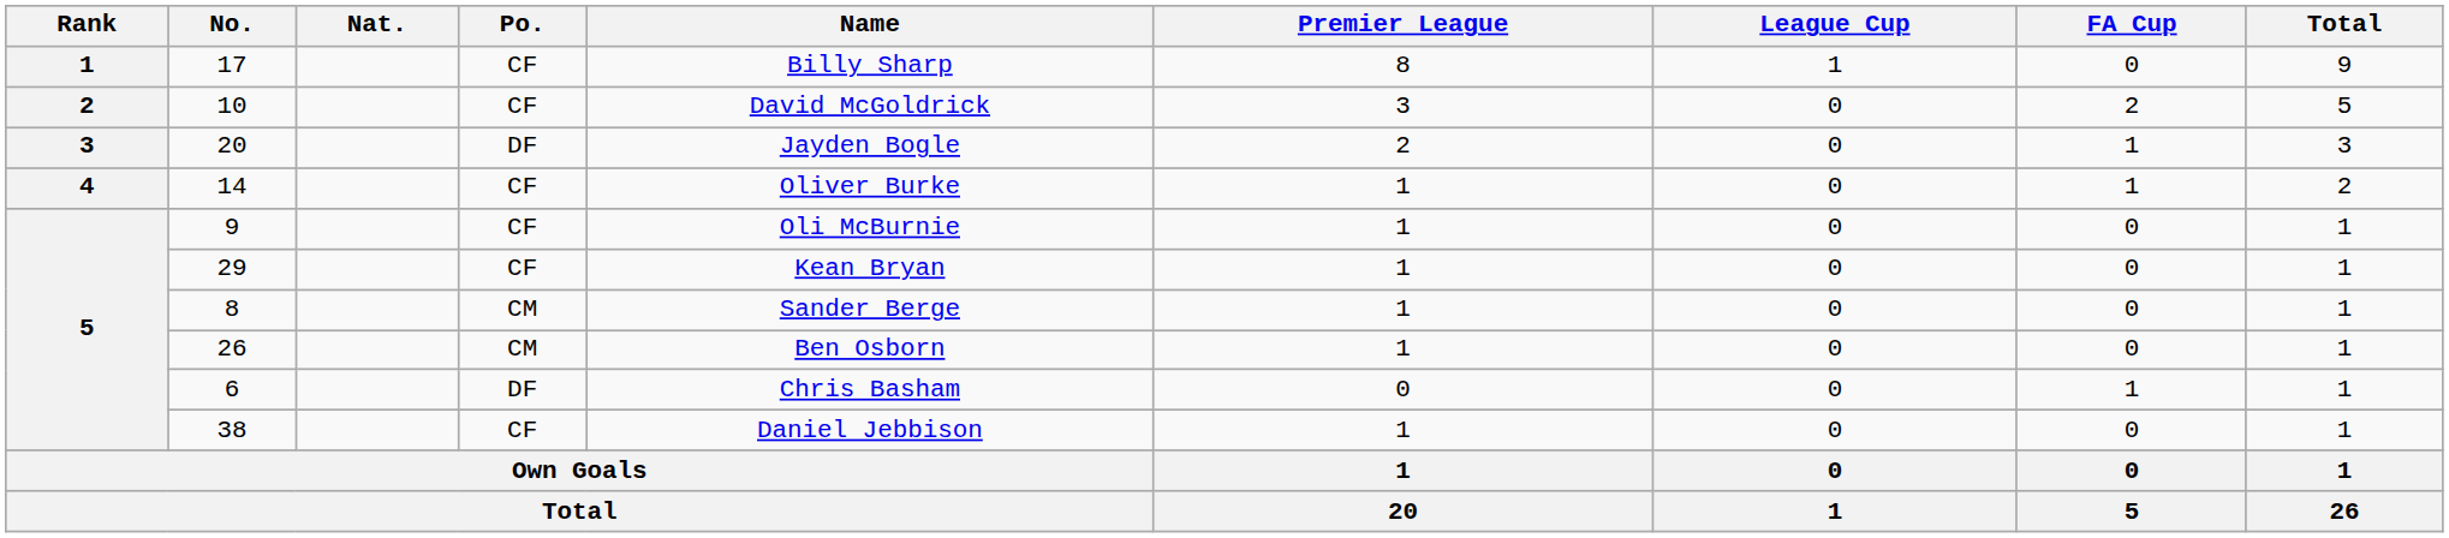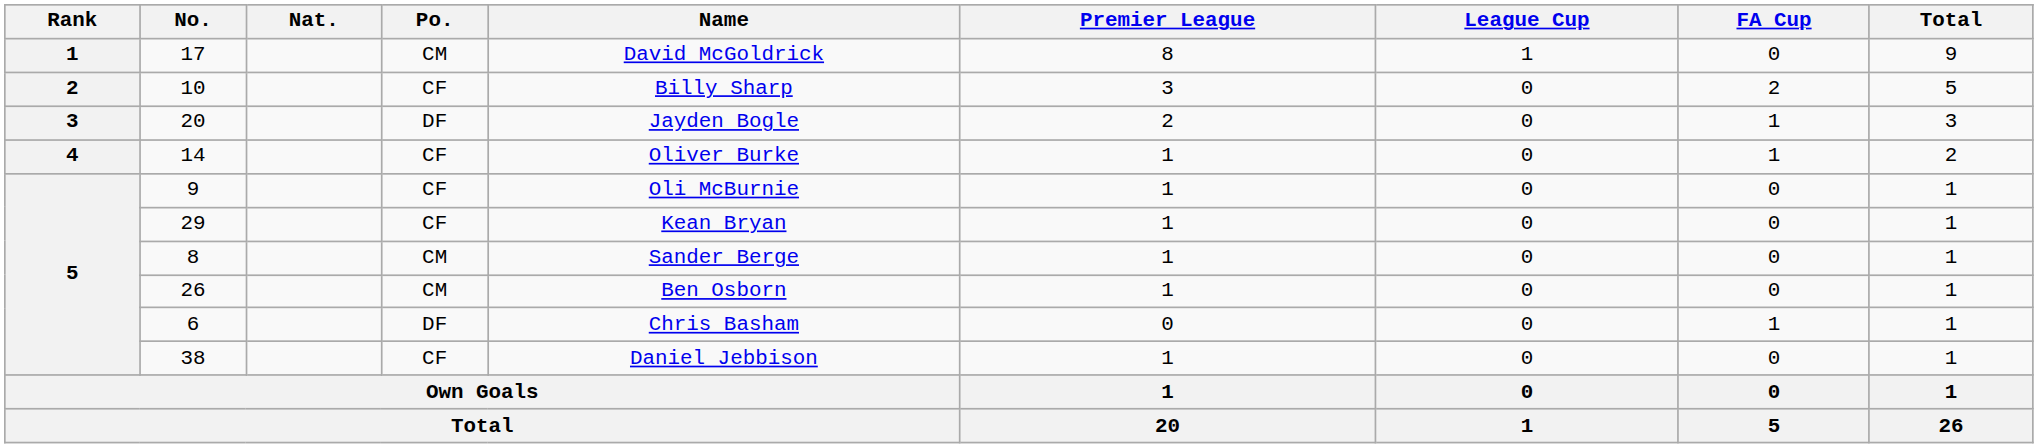 <table class="wikitable" style="text-align:center; font-size:95%; width:95%;">
 <tr>
 <th>Rank</th>
 <th>No.</th>
 <th>Nat.</th>
 <th>Po.</th>
 <th>Name</th>
 <th><a href='#'>Premier League</a></th>
 <th><a href='#'>League Cup</a></th>
 <th><a href='#'>FA Cup</a></th>
 <th>Total</th>
 </tr>
 <tr>
 <th rowspan=1>1</th>
 <td>17</td>
 <td></td>
-<td>CF</td>
-<td><a href='#'>Billy Sharp</a></td>
+<td>CM</td>
+<td><a href='#'>David McGoldrick</a></td>
 <td>8</td>
 <td>1</td>
 <td>0</td>
 <td>9</td>
 </tr>
 <tr>
 <th rowspan=1>2</th>
 <td>10</td>
 <td></td>
 <td>CF</td>
-<td><a href='#'>David McGoldrick</a></td>
+<td><a href='#'>Billy Sharp</a></td>
 <td>3</td>
 <td>0</td>
 <td>2</td>
 <td>5</td>
 </tr>
 <tr>
 <th rowspan=1>3</th>
 <td>20</td>
 <td></td>
 <td>DF</td>
 <td><a href='#'>Jayden Bogle</a></td>
 <td>2</td>
 <td>0</td>
 <td>1</td>
 <td>3</td>
 </tr>
 <tr>
 <th rowspan=1>4</th>
 <td>14</td>
 <td></td>
 <td>CF</td>
 <td><a href='#'>Oliver Burke</a></td>
 <td>1</td>
 <td>0</td>
 <td>1</td>
 <td>2</td>
 </tr>
 <tr>
 <th rowspan=6>5</th>
 <td>9</td>
 <td></td>
 <td>CF</td>
 <td><a href='#'>Oli McBurnie</a></td>
 <td>1</td>
 <td>0</td>
 <td>0</td>
 <td>1</td>
 </tr>
 <tr>
 <td>29</td>
 <td></td>
 <td>CF</td>
 <td><a href='#'>Kean Bryan</a></td>
 <td>1</td>
 <td>0</td>
 <td>0</td>
 <td>1</td>
 </tr>
 <tr>
 <td>8</td>
 <td></td>
 <td>CM</td>
 <td><a href='#'>Sander Berge</a></td>
 <td>1</td>
 <td>0</td>
 <td>0</td>
 <td>1</td>
 </tr>
 <tr>
 <td>26</td>
 <td></td>
 <td>CM</td>
 <td><a href='#'>Ben Osborn</a></td>
 <td>1</td>
 <td>0</td>
 <td>0</td>
 <td>1</td>
 </tr>
 <tr>
 <td>6</td>
 <td></td>
 <td>DF</td>
 <td><a href='#'>Chris Basham</a></td>
 <td>0</td>
 <td>0</td>
 <td>1</td>
 <td>1</td>
 </tr>
 <tr>
 <td>38</td>
 <td></td>
 <td>CF</td>
 <td><a href='#'>Daniel Jebbison</a></td>
 <td>1</td>
 <td>0</td>
 <td>0</td>
 <td>1</td>
 </tr>
 <tr>
 <th colspan=5>Own Goals</th>
 <th>1</th>
 <th>0</th>
 <th>0</th>
 <th>1</th>
 </tr>
 <tr>
 <th colspan=5>Total</th>
 <th>20</th>
 <th>1</th>
 <th>5</th>
 <th>26</th>
 </tr>
 </table>
